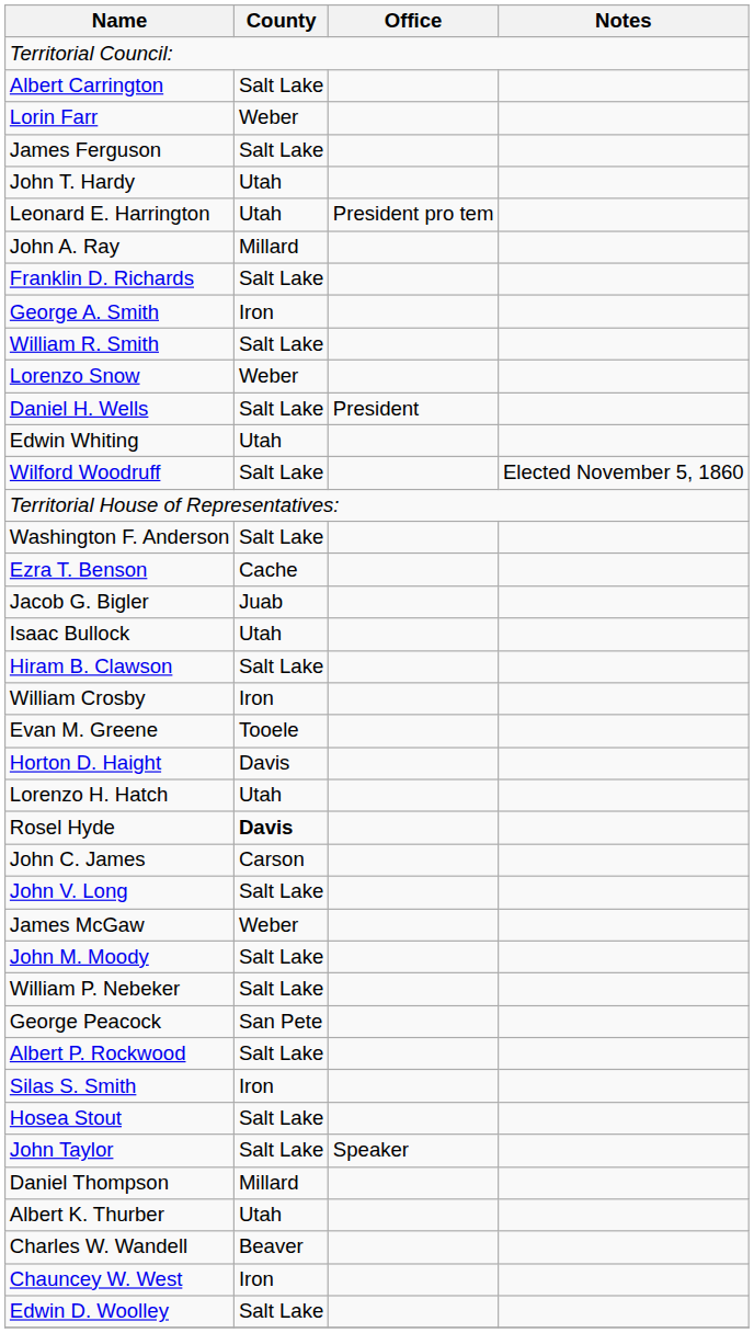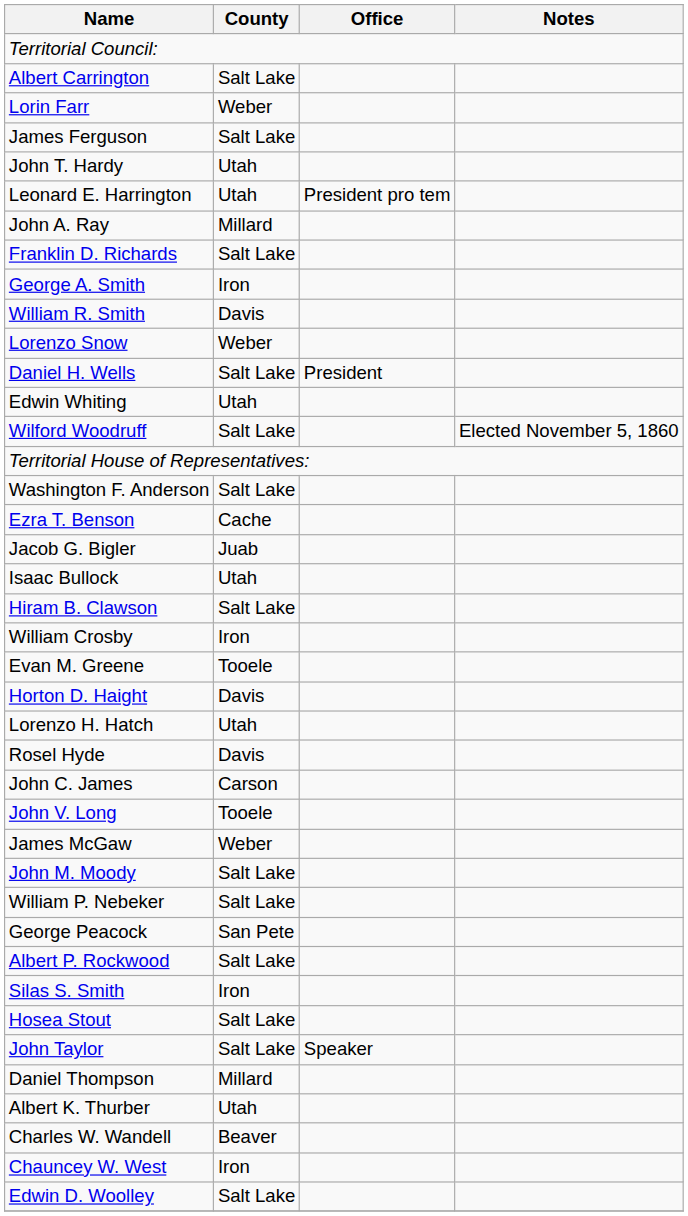 <table class="wikitable">
 <tr>
 <th>Name</th>
 <th>County</th>
 <th>Office</th>
 <th>Notes</th>
 </tr>
 <tr>
 <td colspan=8><em>Territorial Council:</em></td>
 </tr>
 <tr>
 <td><a href='#'>Albert Carrington</a></td>
 <td>Salt Lake</td>
 <td></td>
 <td></td>
 </tr>
 <tr>
 <td><a href='#'>Lorin Farr</a></td>
 <td>Weber</td>
 <td></td>
 <td></td>
 </tr>
 <tr>
 <td>James Ferguson</td>
 <td>Salt Lake</td>
 <td></td>
 <td></td>
 </tr>
 <tr>
 <td>John T. Hardy</td>
 <td>Utah</td>
 <td></td>
 <td></td>
 </tr>
 <tr>
 <td>Leonard E. Harrington</td>
 <td>Utah</td>
 <td>President pro tem</td>
 <td></td>
 </tr>
 <tr>
 <td>John A. Ray</td>
 <td>Millard</td>
 <td></td>
 <td></td>
 </tr>
 <tr>
 <td><a href='#'>Franklin D. Richards</a></td>
 <td>Salt Lake</td>
 <td></td>
 <td></td>
 </tr>
 <tr>
 <td><a href='#'>George A. Smith</a></td>
 <td>Iron</td>
 <td></td>
 <td></td>
 </tr>
 <tr>
 <td><a href='#'>William R. Smith</a></td>
-<td>Salt Lake</td>
+<td>Davis</td>
 <td></td>
 <td></td>
 </tr>
 <tr>
 <td><a href='#'>Lorenzo Snow</a></td>
 <td>Weber</td>
 <td></td>
 <td></td>
 </tr>
 <tr>
 <td><a href='#'>Daniel H. Wells</a></td>
 <td>Salt Lake</td>
 <td>President</td>
 <td></td>
 </tr>
 <tr>
 <td>Edwin Whiting</td>
 <td>Utah</td>
 <td></td>
 <td></td>
 </tr>
 <tr>
 <td><a href='#'>Wilford Woodruff</a></td>
 <td>Salt Lake</td>
 <td></td>
 <td>Elected November 5, 1860</td>
 </tr>
 <tr>
 <td colspan=8><em>Territorial House of Representatives:</em></td>
 </tr>
 <tr>
 <td>Washington F. Anderson</td>
 <td>Salt Lake</td>
 <td></td>
 <td></td>
 </tr>
 <tr>
 <td><a href='#'>Ezra T. Benson</a></td>
 <td>Cache</td>
 <td></td>
 <td></td>
 </tr>
 <tr>
 <td>Jacob G. Bigler</td>
 <td>Juab</td>
 <td></td>
 <td></td>
 </tr>
 <tr>
 <td>Isaac Bullock</td>
 <td>Utah</td>
 <td></td>
 <td></td>
 </tr>
 <tr>
 <td><a href='#'>Hiram B. Clawson</a></td>
 <td>Salt Lake</td>
 <td></td>
 <td></td>
 </tr>
 <tr>
 <td>William Crosby</td>
 <td>Iron</td>
 <td></td>
 <td></td>
 </tr>
 <tr>
 <td>Evan M. Greene</td>
 <td>Tooele</td>
 <td></td>
 <td></td>
 </tr>
 <tr>
 <td><a href='#'>Horton D. Haight</a></td>
 <td>Davis</td>
 <td></td>
 <td></td>
 </tr>
 <tr>
 <td>Lorenzo H. Hatch</td>
 <td>Utah</td>
 <td></td>
 <td></td>
 </tr>
 <tr>
 <td>Rosel Hyde</td>
-<td><strong>Davis</strong></td>
+<td>Davis</td>
 <td></td>
 <td></td>
 </tr>
 <tr>
 <td>John C. James</td>
 <td>Carson</td>
 <td></td>
 <td></td>
 </tr>
 <tr>
 <td><a href='#'>John V. Long</a></td>
-<td>Salt Lake</td>
+<td>Tooele</td>
 <td></td>
 <td></td>
 </tr>
 <tr>
 <td>James McGaw</td>
 <td>Weber</td>
 <td></td>
 <td></td>
 </tr>
 <tr>
 <td><a href='#'>John M. Moody</a></td>
 <td>Salt Lake</td>
 <td></td>
 <td></td>
 </tr>
 <tr>
 <td>William P. Nebeker</td>
 <td>Salt Lake</td>
 <td></td>
 <td></td>
 </tr>
 <tr>
 <td>George Peacock</td>
 <td>San Pete</td>
 <td></td>
 <td></td>
 </tr>
 <tr>
 <td><a href='#'>Albert P. Rockwood</a></td>
 <td>Salt Lake</td>
 <td></td>
 <td></td>
 </tr>
 <tr>
 <td><a href='#'>Silas S. Smith</a></td>
 <td>Iron</td>
 <td></td>
 <td></td>
 </tr>
 <tr>
 <td><a href='#'>Hosea Stout</a></td>
 <td>Salt Lake</td>
 <td></td>
 <td></td>
 </tr>
 <tr>
 <td><a href='#'>John Taylor</a></td>
 <td>Salt Lake</td>
 <td>Speaker</td>
 <td></td>
 </tr>
 <tr>
 <td>Daniel Thompson</td>
 <td>Millard</td>
 <td></td>
 <td></td>
 </tr>
 <tr>
 <td>Albert K. Thurber</td>
 <td>Utah</td>
 <td></td>
 <td></td>
 </tr>
 <tr>
 <td>Charles W. Wandell</td>
 <td>Beaver</td>
 <td></td>
 <td></td>
 </tr>
 <tr>
 <td><a href='#'>Chauncey W. West</a></td>
 <td>Iron</td>
 <td></td>
 <td></td>
 </tr>
 <tr>
 <td><a href='#'>Edwin D. Woolley</a></td>
 <td>Salt Lake</td>
 <td></td>
 <td></td>
 </tr>
 <tr>
 </tr>
 </table>
